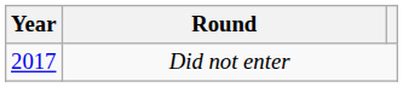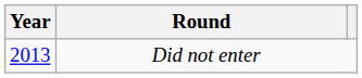 <table class="wikitable" style="text-align: center; font-size:90%">
 <tr>
 <th>Year</th>
 <th style="width:200px">Round</th>
 <th></th>
 </tr>
 <tr>
-<td><a href='#'>2017</a></td>
+<td><a href='#'>2013</a></td>
 <td colspan="2"><em>Did not enter</em></td>
 </tr>
 </table>
